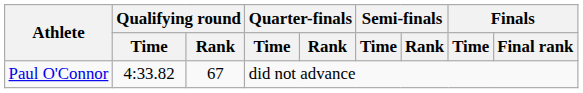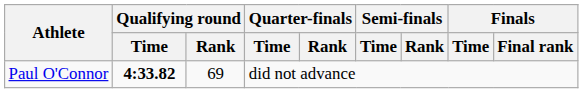 <table class="wikitable" style="font-size:90%">
 <tr>
 <th rowspan="2">Athlete</th>
 <th colspan="2">Qualifying round</th>
 <th colspan="2">Quarter-finals</th>
 <th colspan="2">Semi-finals</th>
 <th colspan="2">Finals</th>
 </tr>
 <tr>
 <th>Time</th>
 <th>Rank</th>
 <th>Time</th>
 <th>Rank</th>
 <th>Time</th>
 <th>Rank</th>
 <th>Time</th>
 <th>Final rank</th>
 </tr>
 <tr>
 <td><a href='#'>Paul O'Connor</a></td>
-<td align="center">4:33.82</td>
-<td align="center">67</td>
+<td align="center"><strong>4:33.82</strong></td>
+<td align="center">69</td>
 <td colspan="6">did not advance</td>
 </tr>
 </table>
